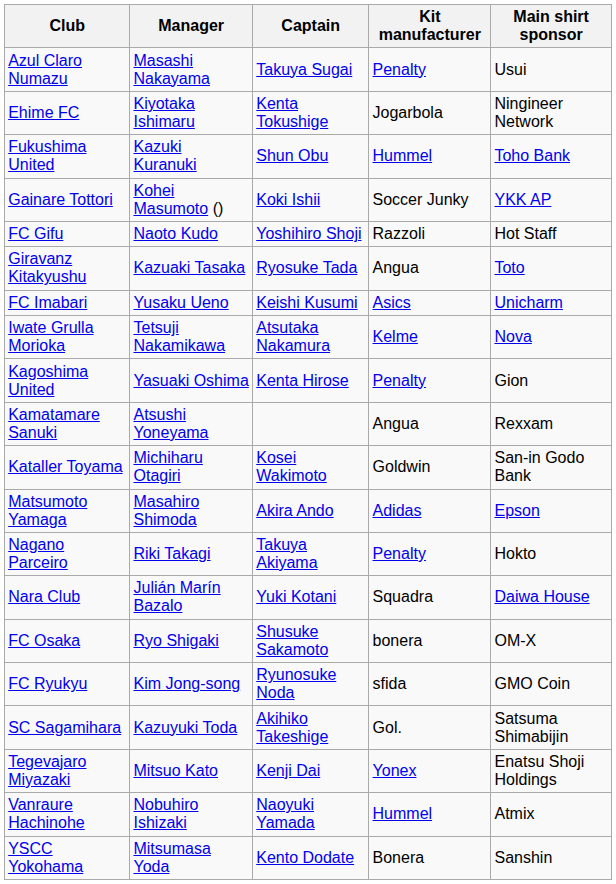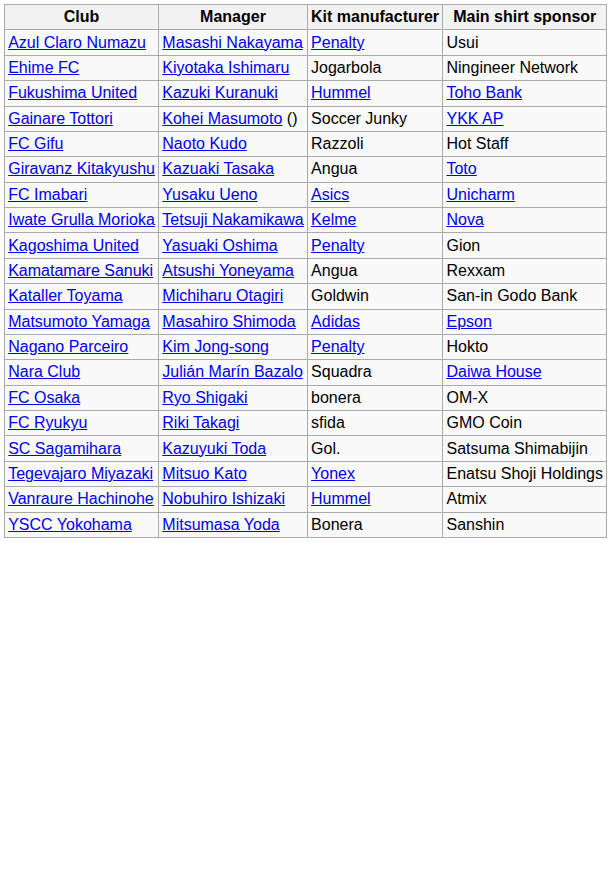 <table class="wikitable sortable">
 <tr>
 <th>Club</th>
 <th>Manager</th>
-<th>Captain</th>
 <th>Kit manufacturer</th>
 <th>Main shirt sponsor</th>
 </tr>
 <tr>
 <td><a href='#'>Azul Claro Numazu</a></td>
 <td> <a href='#'>Masashi Nakayama</a></td>
-<td> <a href='#'>Takuya Sugai</a></td>
 <td> <a href='#'>Penalty</a></td>
 <td>Usui</td>
 </tr>
 <tr>
 <td><a href='#'>Ehime FC</a></td>
 <td> <a href='#'>Kiyotaka Ishimaru</a></td>
-<td> <a href='#'>Kenta Tokushige</a></td>
 <td> Jogarbola</td>
 <td>Ningineer Network</td>
 </tr>
 <tr>
 <td><a href='#'>Fukushima United</a></td>
 <td> <a href='#'>Kazuki Kuranuki</a></td>
-<td> <a href='#'>Shun Obu</a></td>
 <td> <a href='#'>Hummel</a></td>
 <td><a href='#'>Toho Bank</a></td>
 </tr>
 <tr>
 <td><a href='#'>Gainare Tottori</a></td>
 <td> <a href='#'>Kohei Masumoto</a> ()</td>
-<td> <a href='#'>Koki Ishii</a></td>
 <td> Soccer Junky</td>
 <td><a href='#'>YKK AP</a></td>
 </tr>
 <tr>
 <td><a href='#'>FC Gifu</a></td>
 <td> <a href='#'>Naoto Kudo</a></td>
-<td> <a href='#'>Yoshihiro Shoji</a></td>
 <td> Razzoli</td>
 <td>Hot Staff</td>
 </tr>
 <tr>
 <td><a href='#'>Giravanz Kitakyushu</a></td>
 <td> <a href='#'>Kazuaki Tasaka</a></td>
-<td> <a href='#'>Ryosuke Tada</a></td>
 <td> Angua</td>
 <td><a href='#'>Toto</a></td>
 </tr>
 <tr>
 <td><a href='#'>FC Imabari</a></td>
 <td> <a href='#'>Yusaku Ueno</a></td>
-<td> <a href='#'>Keishi Kusumi</a></td>
 <td> <a href='#'>Asics</a></td>
 <td><a href='#'>Unicharm</a></td>
 </tr>
 <tr>
 <td><a href='#'>Iwate Grulla Morioka</a></td>
 <td> <a href='#'>Tetsuji Nakamikawa</a></td>
-<td> <a href='#'>Atsutaka Nakamura</a></td>
 <td> <a href='#'>Kelme</a></td>
 <td><a href='#'>Nova</a></td>
 </tr>
 <tr>
 <td><a href='#'>Kagoshima United</a></td>
 <td> <a href='#'>Yasuaki Oshima</a></td>
-<td> <a href='#'>Kenta Hirose</a></td>
 <td> <a href='#'>Penalty</a></td>
 <td>Gion</td>
 </tr>
 <tr>
 <td><a href='#'>Kamatamare Sanuki</a></td>
 <td> <a href='#'>Atsushi Yoneyama</a></td>
-<td></td>
 <td> Angua</td>
 <td>Rexxam</td>
 </tr>
 <tr>
 <td><a href='#'>Kataller Toyama</a></td>
 <td> <a href='#'>Michiharu Otagiri</a></td>
-<td> <a href='#'>Kosei Wakimoto</a></td>
 <td> Goldwin</td>
 <td>San-in Godo Bank</td>
 </tr>
 <tr>
 <td><a href='#'>Matsumoto Yamaga</a></td>
 <td> <a href='#'>Masahiro Shimoda</a></td>
-<td> <a href='#'>Akira Ando</a></td>
 <td> <a href='#'>Adidas</a></td>
 <td><a href='#'>Epson</a></td>
 </tr>
 <tr>
 <td><a href='#'>Nagano Parceiro</a></td>
-<td> <a href='#'>Riki Takagi</a></td>
-<td> <a href='#'>Takuya Akiyama</a></td>
+<td> <a href='#'>Kim Jong-song</a></td>
 <td> <a href='#'>Penalty</a></td>
 <td>Hokto</td>
 </tr>
 <tr>
 <td><a href='#'>Nara Club</a></td>
 <td> <a href='#'>Julián Marín Bazalo</a></td>
-<td> <a href='#'>Yuki Kotani</a></td>
 <td> Squadra</td>
 <td><a href='#'>Daiwa House</a></td>
 </tr>
 <tr>
 <td><a href='#'>FC Osaka</a></td>
 <td> <a href='#'>Ryo Shigaki</a></td>
-<td> <a href='#'>Shusuke Sakamoto</a></td>
 <td> bonera</td>
 <td>OM-X</td>
 </tr>
 <tr>
 <td><a href='#'>FC Ryukyu</a></td>
-<td> <a href='#'>Kim Jong-song</a></td>
-<td> <a href='#'>Ryunosuke Noda</a></td>
+<td> <a href='#'>Riki Takagi</a></td>
 <td> sfida</td>
 <td>GMO Coin</td>
 </tr>
 <tr>
 <td><a href='#'>SC Sagamihara</a></td>
 <td> <a href='#'>Kazuyuki Toda</a></td>
-<td> <a href='#'>Akihiko Takeshige</a></td>
 <td> Gol.</td>
 <td>Satsuma Shimabijin</td>
 </tr>
 <tr>
 <td><a href='#'>Tegevajaro Miyazaki</a></td>
 <td> <a href='#'>Mitsuo Kato</a></td>
-<td> <a href='#'>Kenji Dai</a></td>
 <td> <a href='#'>Yonex</a></td>
 <td>Enatsu Shoji Holdings</td>
 </tr>
 <tr>
 <td><a href='#'>Vanraure Hachinohe</a></td>
 <td> <a href='#'>Nobuhiro Ishizaki</a></td>
-<td> <a href='#'>Naoyuki Yamada</a></td>
 <td> <a href='#'>Hummel</a></td>
 <td>Atmix</td>
 </tr>
 <tr>
 <td><a href='#'>YSCC Yokohama</a></td>
 <td> <a href='#'>Mitsumasa Yoda</a></td>
-<td> <a href='#'>Kento Dodate</a></td>
 <td> Bonera</td>
 <td>Sanshin</td>
 </tr>
 </table>
